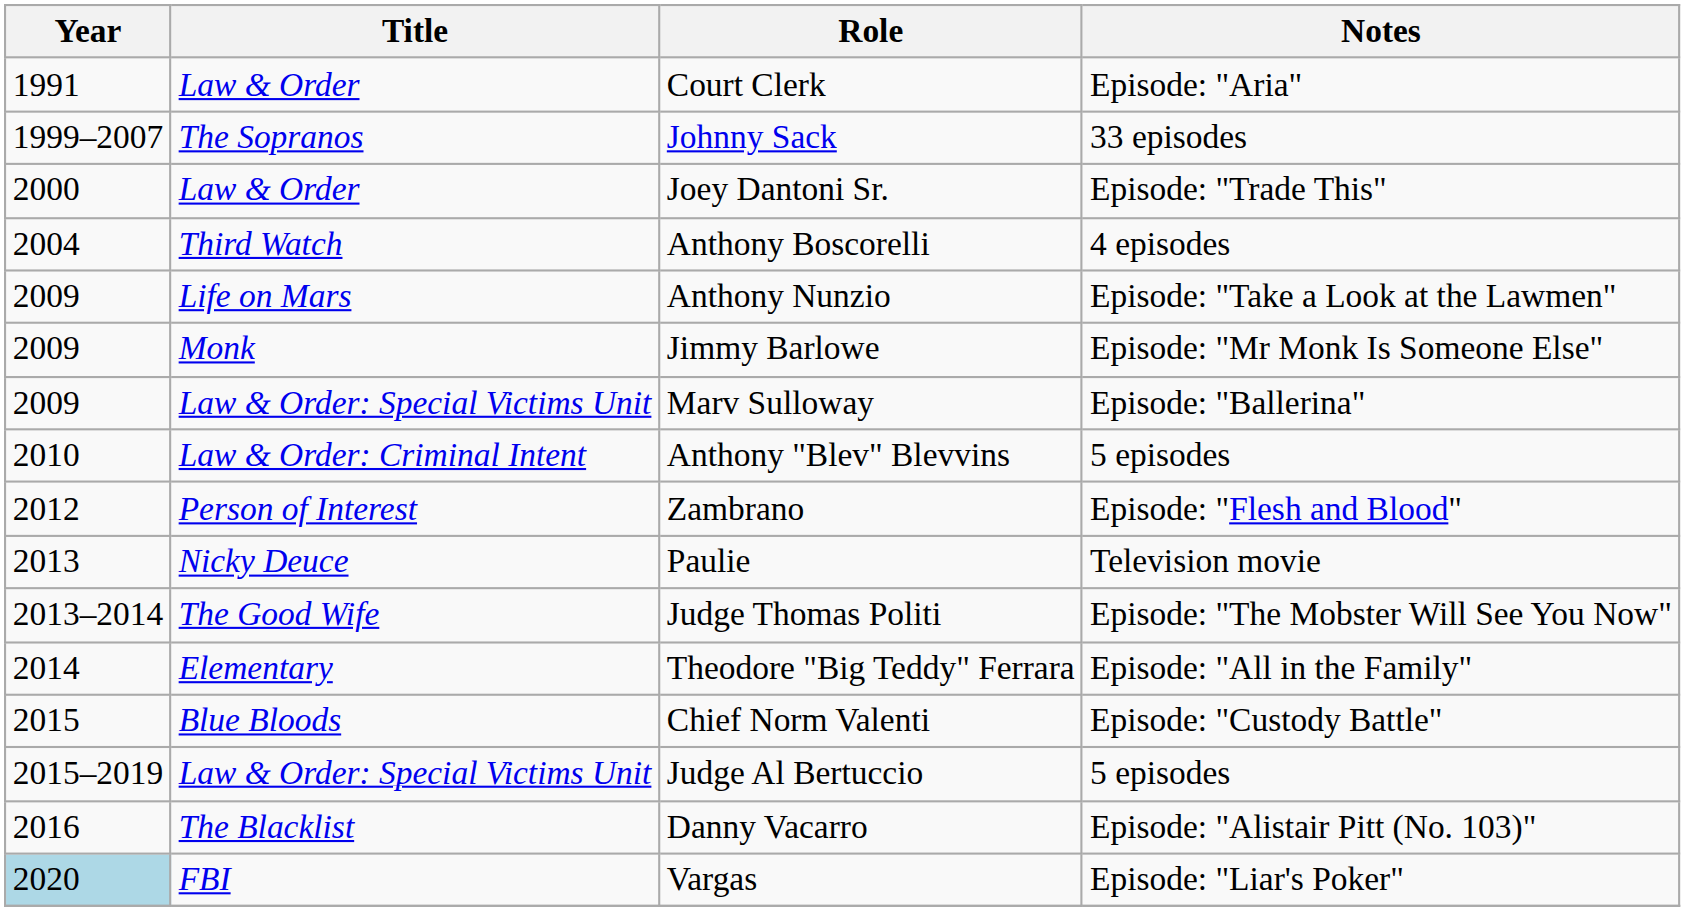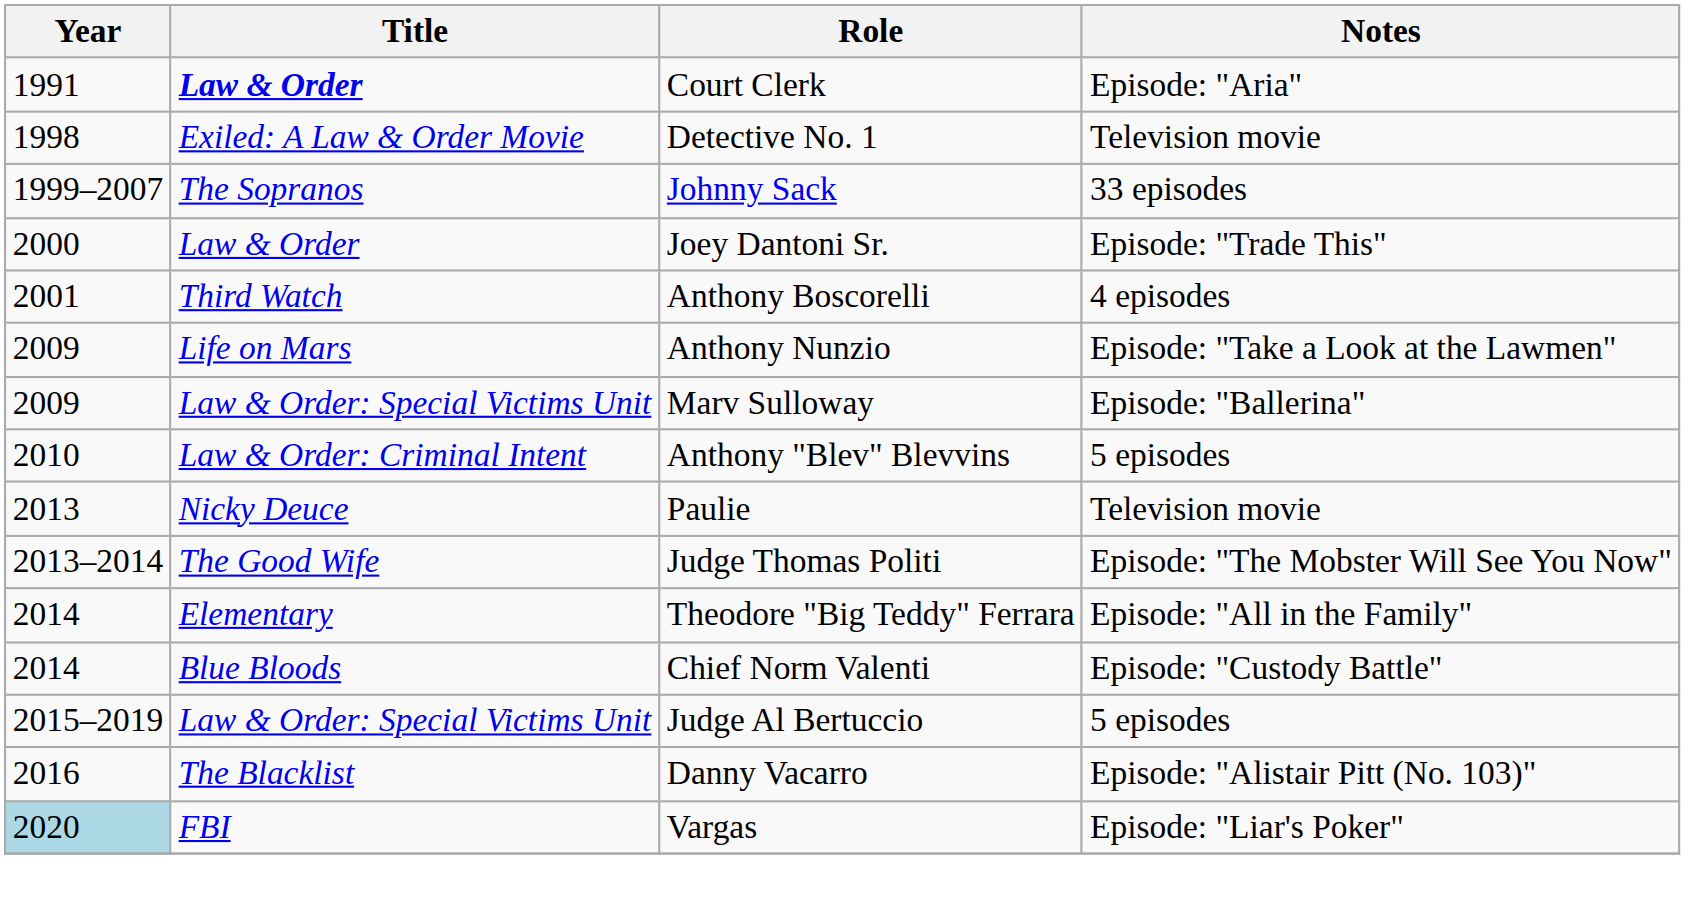 <table class="wikitable sortable">
 <tr>
 <th>Year</th>
 <th>Title</th>
 <th>Role</th>
 <th>Notes</th>
 </tr>
 <tr>
 <td>1991</td>
-<td><em><a href='#'>Law & Order</a></em></td>
+<td><strong><em><a href='#'>Law & Order</a></em></strong></td>
 <td>Court Clerk</td>
 <td>Episode: "Aria"</td>
+</tr>
+<tr>
+<td>1998</td>
+<td><em><a href='#'>Exiled: A Law & Order Movie</a></em></td>
+<td>Detective No. 1</td>
+<td>Television movie</td>
 </tr>
 <tr>
 <td>1999–2007</td>
 <td><em><a href='#'>The Sopranos</a></em></td>
 <td><a href='#'>Johnny Sack</a></td>
 <td>33 episodes</td>
 </tr>
 <tr>
 <td>2000</td>
 <td><em><a href='#'>Law & Order</a></em></td>
 <td>Joey Dantoni Sr.</td>
 <td>Episode: "Trade This"</td>
 </tr>
 <tr>
-<td>2004</td>
+<td>2001</td>
 <td><em><a href='#'>Third Watch</a></em></td>
 <td>Anthony Boscorelli</td>
 <td>4 episodes</td>
 </tr>
 <tr>
 <td>2009</td>
 <td><em><a href='#'>Life on Mars</a></em></td>
 <td>Anthony Nunzio</td>
 <td>Episode: "Take a Look at the Lawmen"</td>
 </tr>
 <tr>
 <td>2009</td>
-<td><em><a href='#'>Monk</a></em></td>
-<td>Jimmy Barlowe</td>
-<td>Episode: "Mr Monk Is Someone Else"</td>
-</tr>
-<tr>
-<td>2009</td>
 <td><em><a href='#'>Law & Order: Special Victims Unit</a></em></td>
 <td>Marv Sulloway</td>
 <td>Episode: "Ballerina"</td>
 </tr>
 <tr>
 <td>2010</td>
 <td><em><a href='#'>Law & Order: Criminal Intent</a></em></td>
 <td>Anthony "Blev" Blevvins</td>
 <td>5 episodes</td>
-</tr>
-<tr>
-<td>2012</td>
-<td><em><a href='#'>Person of Interest</a></em></td>
-<td>Zambrano</td>
-<td>Episode: "<a href='#'>Flesh and Blood</a>"</td>
 </tr>
 <tr>
 <td>2013</td>
 <td><em><a href='#'>Nicky Deuce</a></em></td>
 <td>Paulie</td>
 <td>Television movie</td>
 </tr>
 <tr>
 <td>2013–2014</td>
 <td><em><a href='#'>The Good Wife</a></em></td>
 <td>Judge Thomas Politi</td>
 <td>Episode: "The Mobster Will See You Now"</td>
 </tr>
 <tr>
 <td>2014</td>
 <td><em><a href='#'>Elementary</a></em></td>
 <td>Theodore "Big Teddy" Ferrara</td>
 <td>Episode: "All in the Family"</td>
 </tr>
 <tr>
-<td>2015</td>
+<td>2014</td>
 <td><em><a href='#'>Blue Bloods</a></em></td>
 <td>Chief Norm Valenti</td>
 <td>Episode: "Custody Battle"</td>
 </tr>
 <tr>
 <td>2015–2019</td>
 <td><em><a href='#'>Law & Order: Special Victims Unit</a></em></td>
 <td>Judge Al Bertuccio</td>
 <td>5 episodes</td>
 </tr>
 <tr>
 <td>2016</td>
 <td><em><a href='#'>The Blacklist</a></em></td>
 <td>Danny Vacarro</td>
 <td>Episode: "Alistair Pitt (No. 103)"</td>
 </tr>
 <tr>
 <td style="background: lightblue;">2020</td>
 <td><em><a href='#'>FBI</a></em></td>
 <td>Vargas</td>
 <td>Episode: "Liar's Poker"</td>
 </tr>
 <tr>
 </tr>
 </table>
